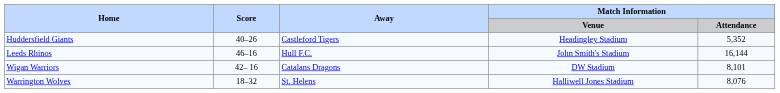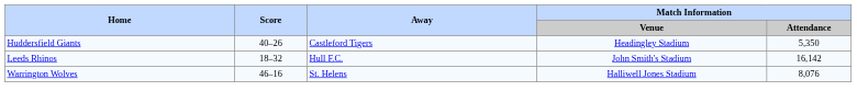 <table border=1 style="border-collapse:collapse; font-size:85%; text-align:center;" cellpadding=3 cellspacing=0 width=100%>
 <tr bgcolor=#C1D8FF>
 <th rowspan=2 width=19%>Home</th>
 <th rowspan=2 width=6%>Score</th>
 <th rowspan=2 width=19%>Away</th>
 <th colspan=2>Match Information</th>
 </tr>
 <tr bgcolor=#CCCCCC>
 <th width=19%>Venue</th>
 <th width=7%>Attendance</th>
 </tr>
 <tr bgcolor=#F5FAFF>
 <td align=left> <a href='#'>Huddersfield Giants</a></td>
 <td>40–26</td>
 <td align=left> <a href='#'>Castleford Tigers</a></td>
 <td><a href='#'>Headingley Stadium</a></td>
-<td>5,352</td>
+<td>5,350</td>
 </tr>
 <tr bgcolor=#F5FAFF>
 <td align=left> <a href='#'>Leeds Rhinos</a></td>
-<td>46–16</td>
+<td>18–32</td>
 <td align=left> <a href='#'>Hull F.C.</a></td>
 <td><a href='#'>John Smith's Stadium</a></td>
-<td>16,144</td>
-</tr>
-<tr bgcolor=#F5FAFF>
-<td align=left> <a href='#'>Wigan Warriors</a></td>
-<td>42– 16</td>
-<td align=left> <a href='#'>Catalans Dragons</a></td>
-<td><a href='#'>DW Stadium</a></td>
-<td>8,101</td>
+<td>16,142</td>
 </tr>
 <tr bgcolor=#F5FAFF>
 <td align=left> <a href='#'>Warrington Wolves</a></td>
-<td>18–32</td>
+<td>46–16</td>
 <td align=left> <a href='#'>St. Helens</a></td>
 <td><a href='#'>Halliwell Jones Stadium</a></td>
 <td>8,076</td>
 </tr>
 </table>
